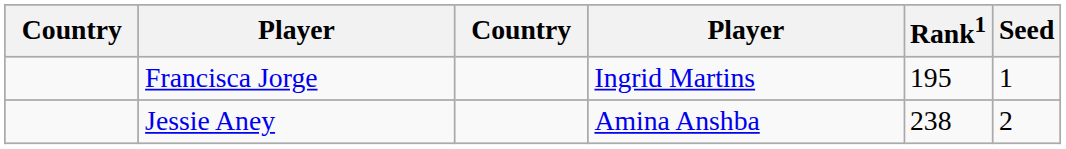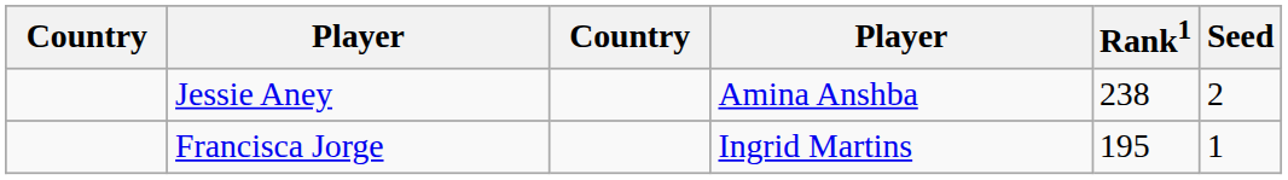 <table class="sortable wikitable">
 <tr>
 <th width="70">Country</th>
 <th width="175">Player</th>
 <th width="70">Country</th>
 <th width="175">Player</th>
 <th>Rank<sup>1</sup></th>
 <th>Seed</th>
 </tr>
 <tr>
 <td></td>
+<td><a href='#'>Jessie Aney</a></td>
+<td></td>
+<td><a href='#'>Amina Anshba</a></td>
+<td>238</td>
+<td>2</td>
+</tr>
+<tr>
+<td></td>
 <td><a href='#'>Francisca Jorge</a></td>
 <td></td>
 <td><a href='#'>Ingrid Martins</a></td>
 <td>195</td>
 <td>1</td>
 </tr>
-<tr>
-<td></td>
-<td><a href='#'>Jessie Aney</a></td>
-<td></td>
-<td><a href='#'>Amina Anshba</a></td>
-<td>238</td>
-<td>2</td>
-</tr>
 </table>
